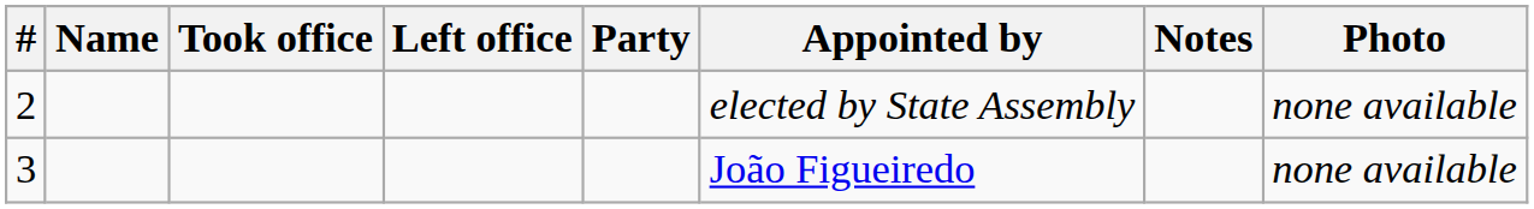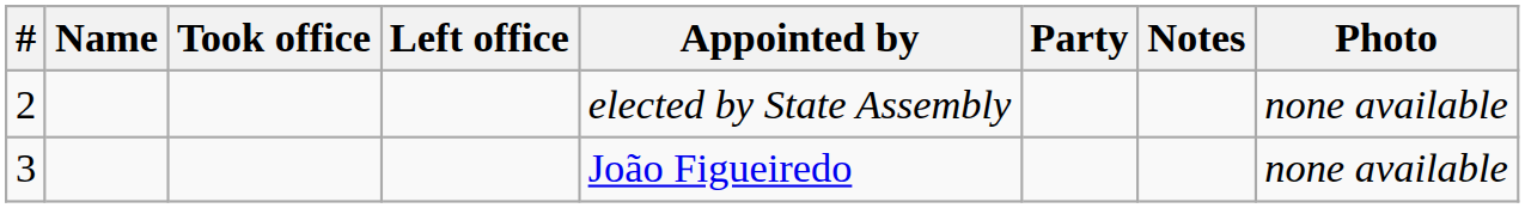 <table class="wikitable sortable">
 <tr>
 <th>#</th>
 <th>Name</th>
 <th>Took office</th>
 <th>Left office</th>
+<th>Appointed by</th>
 <th>Party</th>
-<th>Appointed by</th>
 <th class="unsortable">Notes</th>
 <th class="unsortable">Photo</th>
 </tr>
 <tr>
 <td>2</td>
 <td></td>
 <td> </td>
 <td></td>
+<td><em>elected by State Assembly</em> </td>
 <td></td>
-<td><em>elected by State Assembly</em> </td>
 <td></td>
 <td><em>none available</em></td>
 </tr>
 <tr>
 <td>3</td>
 <td></td>
 <td> </td>
 <td> </td>
+<td><a href='#'>João Figueiredo</a></td>
 <td></td>
-<td><a href='#'>João Figueiredo</a></td>
 <td></td>
 <td><em>none available</em></td>
 </tr>
 </table>
